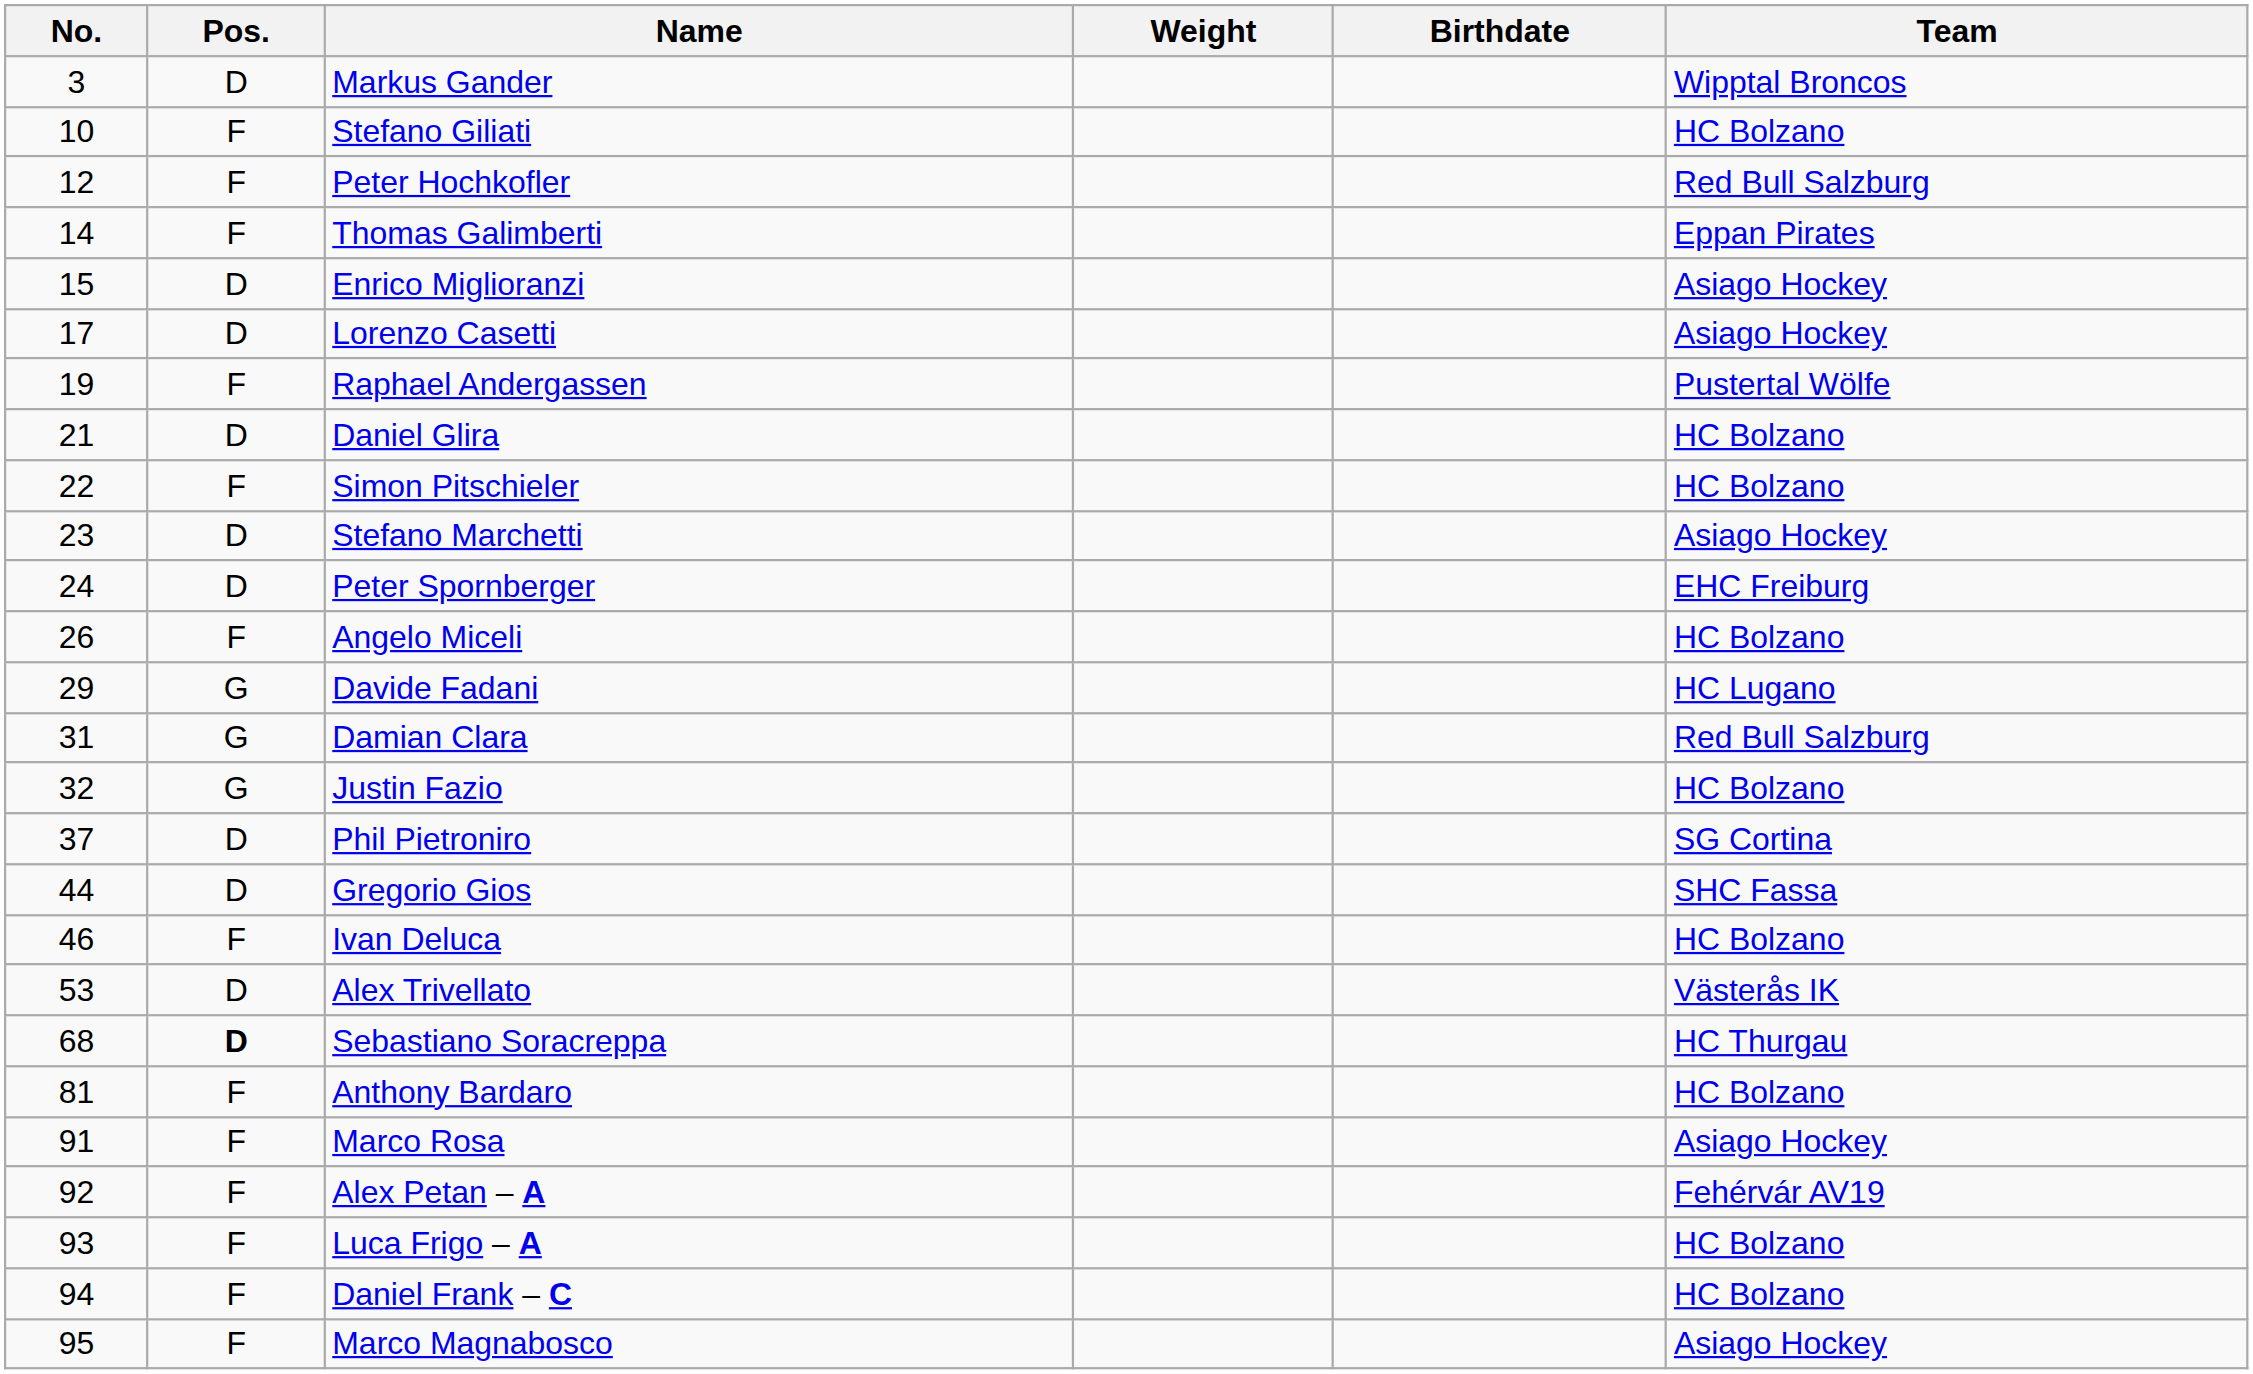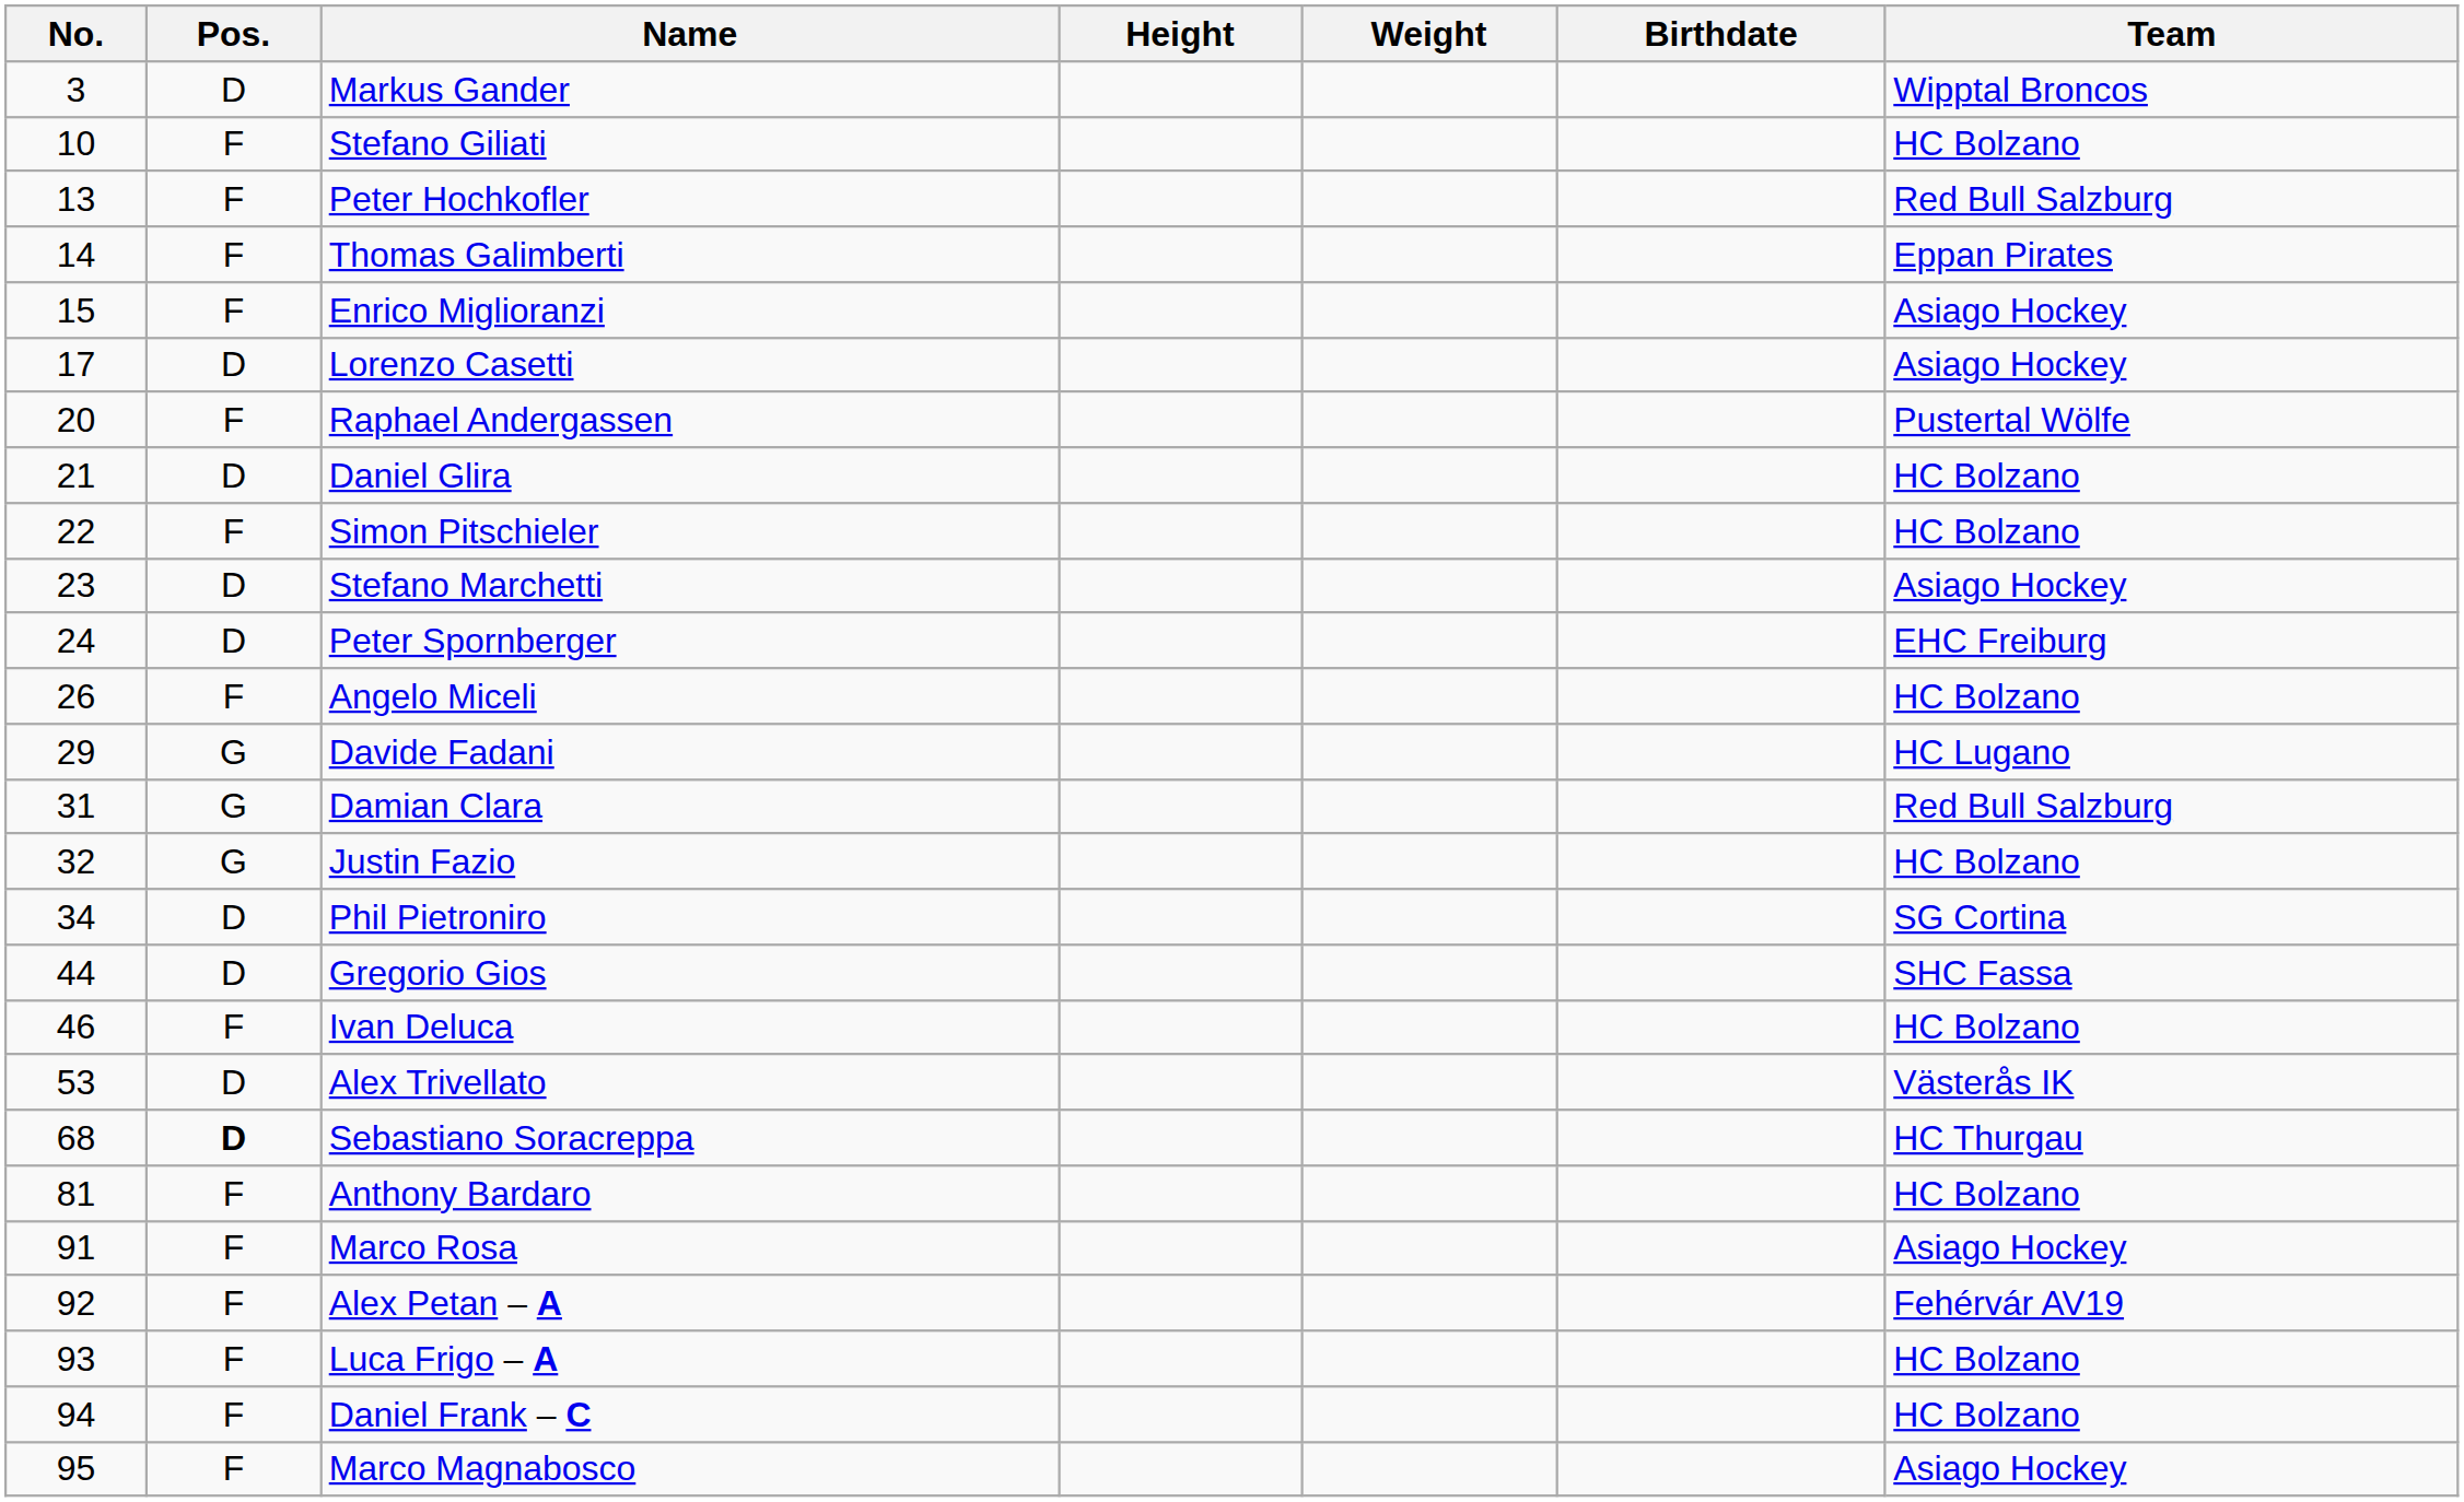 <table width="80%" class="wikitable sortable" style="font-size: 90%; text-align: center;">
 <tr>
 <th>No.</th>
 <th>Pos.</th>
 <th>Name</th>
+<th>Height</th>
 <th>Weight</th>
 <th>Birthdate</th>
 <th>Team</th>
 </tr>
 <tr>
 <td>3</td>
 <td>D</td>
 <td align=left><a href='#'>Markus Gander</a></td>
 <td></td>
 <td></td>
+<td></td>
 <td style="text-align:left;"> <a href='#'>Wipptal Broncos</a></td>
 </tr>
 <tr>
 <td>10</td>
 <td>F</td>
 <td align=left><a href='#'>Stefano Giliati</a></td>
 <td></td>
 <td></td>
+<td></td>
 <td style="text-align:left;"> <a href='#'>HC Bolzano</a></td>
 </tr>
 <tr>
-<td>12</td>
+<td>13</td>
 <td>F</td>
 <td align=left><a href='#'>Peter Hochkofler</a></td>
+<td></td>
 <td></td>
 <td></td>
 <td style="text-align:left;"> <a href='#'>Red Bull Salzburg</a></td>
 </tr>
 <tr>
 <td>14</td>
 <td>F</td>
 <td align=left><a href='#'>Thomas Galimberti</a></td>
 <td></td>
 <td></td>
+<td></td>
 <td style="text-align:left;"> <a href='#'>Eppan Pirates</a></td>
 </tr>
 <tr>
 <td>15</td>
-<td>D</td>
+<td>F</td>
 <td align=left><a href='#'>Enrico Miglioranzi</a></td>
+<td></td>
 <td></td>
 <td></td>
 <td style="text-align:left;"> <a href='#'>Asiago Hockey</a></td>
 </tr>
 <tr>
 <td>17</td>
 <td>D</td>
 <td align=left><a href='#'>Lorenzo Casetti</a></td>
 <td></td>
 <td></td>
+<td></td>
 <td style="text-align:left;"> <a href='#'>Asiago Hockey</a></td>
 </tr>
 <tr>
-<td>19</td>
+<td>20</td>
 <td>F</td>
 <td align=left><a href='#'>Raphael Andergassen</a></td>
+<td></td>
 <td></td>
 <td></td>
 <td style="text-align:left;"> <a href='#'>Pustertal Wölfe</a></td>
 </tr>
 <tr>
 <td>21</td>
 <td>D</td>
 <td align=left><a href='#'>Daniel Glira</a></td>
 <td></td>
 <td></td>
+<td></td>
 <td style="text-align:left;"> <a href='#'>HC Bolzano</a></td>
 </tr>
 <tr>
 <td>22</td>
 <td>F</td>
 <td align=left><a href='#'>Simon Pitschieler</a></td>
+<td></td>
 <td></td>
 <td></td>
 <td style="text-align:left;"> <a href='#'>HC Bolzano</a></td>
 </tr>
 <tr>
 <td>23</td>
 <td>D</td>
 <td align=left><a href='#'>Stefano Marchetti</a></td>
 <td></td>
 <td></td>
+<td></td>
 <td style="text-align:left;"> <a href='#'>Asiago Hockey</a></td>
 </tr>
 <tr>
 <td>24</td>
 <td>D</td>
 <td align=left><a href='#'>Peter Spornberger</a></td>
+<td></td>
 <td></td>
 <td></td>
 <td style="text-align:left;"> <a href='#'>EHC Freiburg</a></td>
 </tr>
 <tr>
 <td>26</td>
 <td>F</td>
 <td align=left><a href='#'>Angelo Miceli</a></td>
 <td></td>
 <td></td>
+<td></td>
 <td style="text-align:left;"> <a href='#'>HC Bolzano</a></td>
 </tr>
 <tr>
 <td>29</td>
 <td>G</td>
 <td align=left><a href='#'>Davide Fadani</a></td>
+<td></td>
 <td></td>
 <td></td>
 <td style="text-align:left;"> <a href='#'>HC Lugano</a></td>
 </tr>
 <tr>
 <td>31</td>
 <td>G</td>
 <td align=left><a href='#'>Damian Clara</a></td>
 <td></td>
 <td></td>
+<td></td>
 <td style="text-align:left;"> <a href='#'>Red Bull Salzburg</a></td>
 </tr>
 <tr>
 <td>32</td>
 <td>G</td>
 <td align=left><a href='#'>Justin Fazio</a></td>
 <td></td>
 <td></td>
+<td></td>
 <td style="text-align:left;"> <a href='#'>HC Bolzano</a></td>
 </tr>
 <tr>
-<td>37</td>
+<td>34</td>
 <td>D</td>
 <td align=left><a href='#'>Phil Pietroniro</a></td>
+<td></td>
 <td></td>
 <td></td>
 <td style="text-align:left;"> <a href='#'>SG Cortina</a></td>
 </tr>
 <tr>
 <td>44</td>
 <td>D</td>
 <td align=left><a href='#'>Gregorio Gios</a></td>
 <td></td>
 <td></td>
+<td></td>
 <td style="text-align:left;"> <a href='#'>SHC Fassa</a></td>
 </tr>
 <tr>
 <td>46</td>
 <td>F</td>
 <td align=left><a href='#'>Ivan Deluca</a></td>
+<td></td>
 <td></td>
 <td></td>
 <td style="text-align:left;"> <a href='#'>HC Bolzano</a></td>
 </tr>
 <tr>
 <td>53</td>
 <td>D</td>
 <td align=left><a href='#'>Alex Trivellato</a></td>
 <td></td>
 <td></td>
+<td></td>
 <td style="text-align:left;"> <a href='#'>Västerås IK</a></td>
 </tr>
 <tr>
 <td>68</td>
 <td><strong>D</strong></td>
 <td align=left><a href='#'>Sebastiano Soracreppa</a></td>
+<td></td>
 <td></td>
 <td></td>
 <td style="text-align:left;"> <a href='#'>HC Thurgau</a></td>
 </tr>
 <tr>
 <td>81</td>
 <td>F</td>
 <td align=left><a href='#'>Anthony Bardaro</a></td>
 <td></td>
 <td></td>
+<td></td>
 <td style="text-align:left;"> <a href='#'>HC Bolzano</a></td>
 </tr>
 <tr>
 <td>91</td>
 <td>F</td>
 <td align=left><a href='#'>Marco Rosa</a></td>
+<td></td>
 <td></td>
 <td></td>
 <td style="text-align:left;"> <a href='#'>Asiago Hockey</a></td>
 </tr>
 <tr>
 <td>92</td>
 <td>F</td>
 <td align=left><a href='#'>Alex Petan</a> – <strong><a href='#'>A</a></strong></td>
 <td></td>
 <td></td>
+<td></td>
 <td style="text-align:left;"> <a href='#'>Fehérvár AV19</a></td>
 </tr>
 <tr>
 <td>93</td>
 <td>F</td>
 <td align=left><a href='#'>Luca Frigo</a> – <strong><a href='#'>A</a></strong></td>
+<td></td>
 <td></td>
 <td></td>
 <td style="text-align:left;"> <a href='#'>HC Bolzano</a></td>
 </tr>
 <tr>
 <td>94</td>
 <td>F</td>
 <td align=left><a href='#'>Daniel Frank</a> – <strong><a href='#'>C</a></strong></td>
 <td></td>
 <td></td>
+<td></td>
 <td style="text-align:left;"> <a href='#'>HC Bolzano</a></td>
 </tr>
 <tr>
 <td>95</td>
 <td>F</td>
 <td align=left><a href='#'>Marco Magnabosco</a></td>
 <td></td>
 <td></td>
+<td></td>
 <td style="text-align:left;"> <a href='#'>Asiago Hockey</a></td>
 </tr>
 </table>
